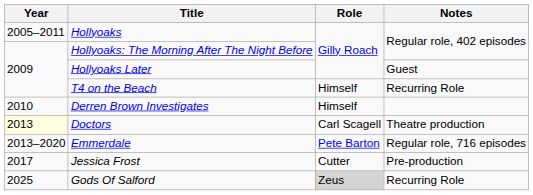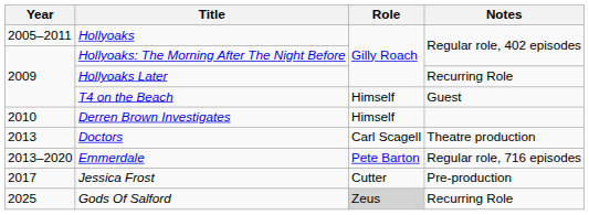 <table class="wikitable sortable">
 <tr>
 <th>Year</th>
 <th>Title</th>
 <th>Role</th>
 <th>Notes</th>
 </tr>
 <tr>
 <td>2005–2011</td>
 <td><em><a href='#'>Hollyoaks</a></em></td>
 <td rowspan="3"><a href='#'>Gilly Roach</a></td>
 <td rowspan="2">Regular role, 402 episodes</td>
 </tr>
 <tr>
 <td rowspan="3">2009</td>
 <td><em><a href='#'>Hollyoaks: The Morning After The Night Before</a></em></td>
 </tr>
 <tr>
 <td><em><a href='#'>Hollyoaks Later</a></em></td>
-<td>Guest</td>
+<td>Recurring Role</td>
 </tr>
 <tr>
 <td><em><a href='#'>T4 on the Beach</a></em></td>
 <td>Himself</td>
-<td>Recurring Role</td>
+<td>Guest</td>
 </tr>
 <tr>
 <td>2010</td>
 <td><em><a href='#'>Derren Brown Investigates</a></em></td>
 <td>Himself</td>
 <td></td>
 </tr>
 <tr>
-<td style="background: lightyellow;">2013</td>
+<td>2013</td>
 <td><em><a href='#'>Doctors</a></em></td>
 <td>Carl Scagell</td>
 <td>Theatre production</td>
 </tr>
 <tr>
 <td>2013–2020</td>
 <td><em><a href='#'>Emmerdale</a></em></td>
 <td><a href='#'>Pete Barton</a></td>
 <td>Regular role, 716 episodes</td>
 </tr>
 <tr>
 <td>2017</td>
 <td><em>Jessica Frost</em></td>
 <td>Cutter</td>
 <td>Pre-production</td>
 </tr>
 <tr>
 <td>2025</td>
 <td><em>Gods Of Salford</em></td>
 <td style="background: lightgrey;">Zeus</td>
 <td>Recurring Role</td>
 </tr>
 </table>
